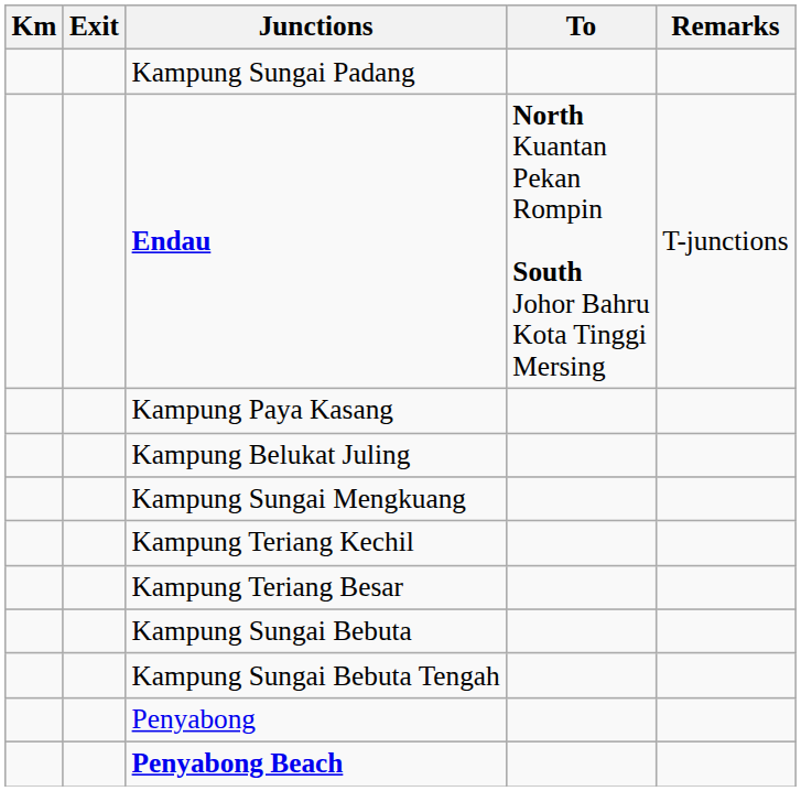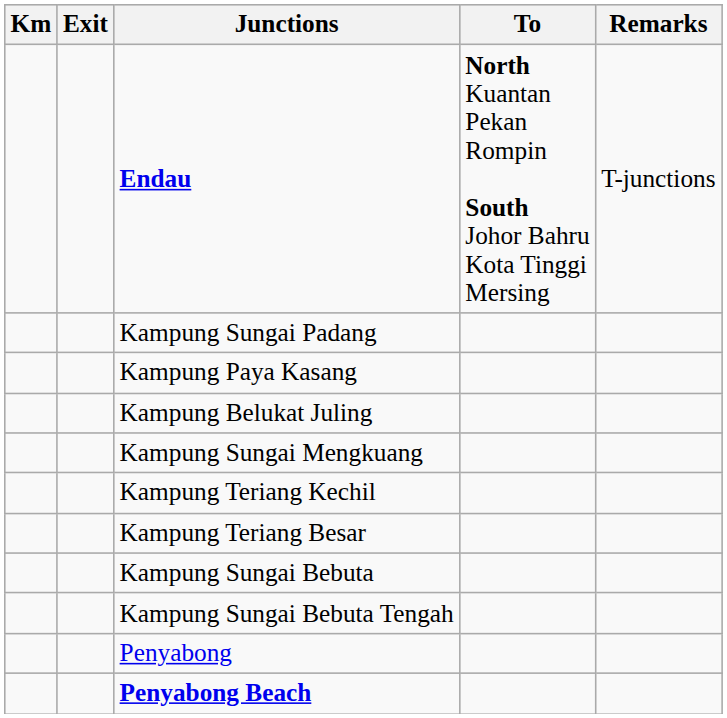 <table class="wikitable">
 <tr>
 <th>Km</th>
 <th>Exit</th>
 <th>Junctions</th>
 <th>To</th>
 <th>Remarks</th>
 </tr>
 <tr>
 <td></td>
 <td></td>
-<td>Kampung Sungai Padang</td>
-<td></td>
-<td></td>
+<td><strong><a href='#'>Endau</a></strong></td>
+<td><strong>North</strong><br>  Kuantan<br>  Pekan<br>  Rompin<br><br><strong>South</strong><br>  Johor Bahru<br>  Kota Tinggi<br>  Mersing</td>
+<td>T-junctions</td>
 </tr>
 <tr>
 <td></td>
 <td></td>
-<td><strong><a href='#'>Endau</a></strong></td>
-<td><strong>North</strong><br>  Kuantan<br>  Pekan<br>  Rompin<br><br><strong>South</strong><br>  Johor Bahru<br>  Kota Tinggi<br>  Mersing</td>
-<td>T-junctions</td>
+<td>Kampung Sungai Padang</td>
+<td></td>
+<td></td>
 </tr>
 <tr>
 <td></td>
 <td></td>
 <td>Kampung Paya Kasang</td>
 <td></td>
 <td></td>
 </tr>
 <tr>
 <td></td>
 <td></td>
 <td>Kampung Belukat Juling</td>
 <td></td>
 <td></td>
 </tr>
 <tr>
 <td></td>
 <td></td>
 <td>Kampung Sungai Mengkuang</td>
 <td></td>
 <td></td>
 </tr>
 <tr>
 <td></td>
 <td></td>
 <td>Kampung Teriang Kechil</td>
 <td></td>
 <td></td>
 </tr>
 <tr>
 <td></td>
 <td></td>
 <td>Kampung Teriang Besar</td>
 <td></td>
 <td></td>
 </tr>
 <tr>
 <td></td>
 <td></td>
 <td>Kampung Sungai Bebuta</td>
 <td></td>
 <td></td>
 </tr>
 <tr>
 <td></td>
 <td></td>
 <td>Kampung Sungai Bebuta Tengah</td>
 <td></td>
 <td></td>
 </tr>
 <tr>
 <td></td>
 <td></td>
 <td><a href='#'>Penyabong</a></td>
 <td></td>
 <td></td>
 </tr>
 <tr>
 <td></td>
 <td></td>
 <td><strong><a href='#'>Penyabong Beach</a></strong></td>
 <td> </td>
 <td></td>
 </tr>
 </table>
